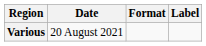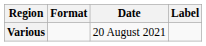 <table class="wikitable plainrowheaders">
 <tr>
 <th scope="col">Region</th>
+<th scope="col">Format</th>
 <th scope="col">Date</th>
-<th scope="col">Format</th>
 <th scope="col">Label</th>
 </tr>
 <tr>
 <th scope="row">Various</th>
+<td></td>
 <td>20 August 2021</td>
-<td></td>
 <td></td>
 </tr>
 </table>
